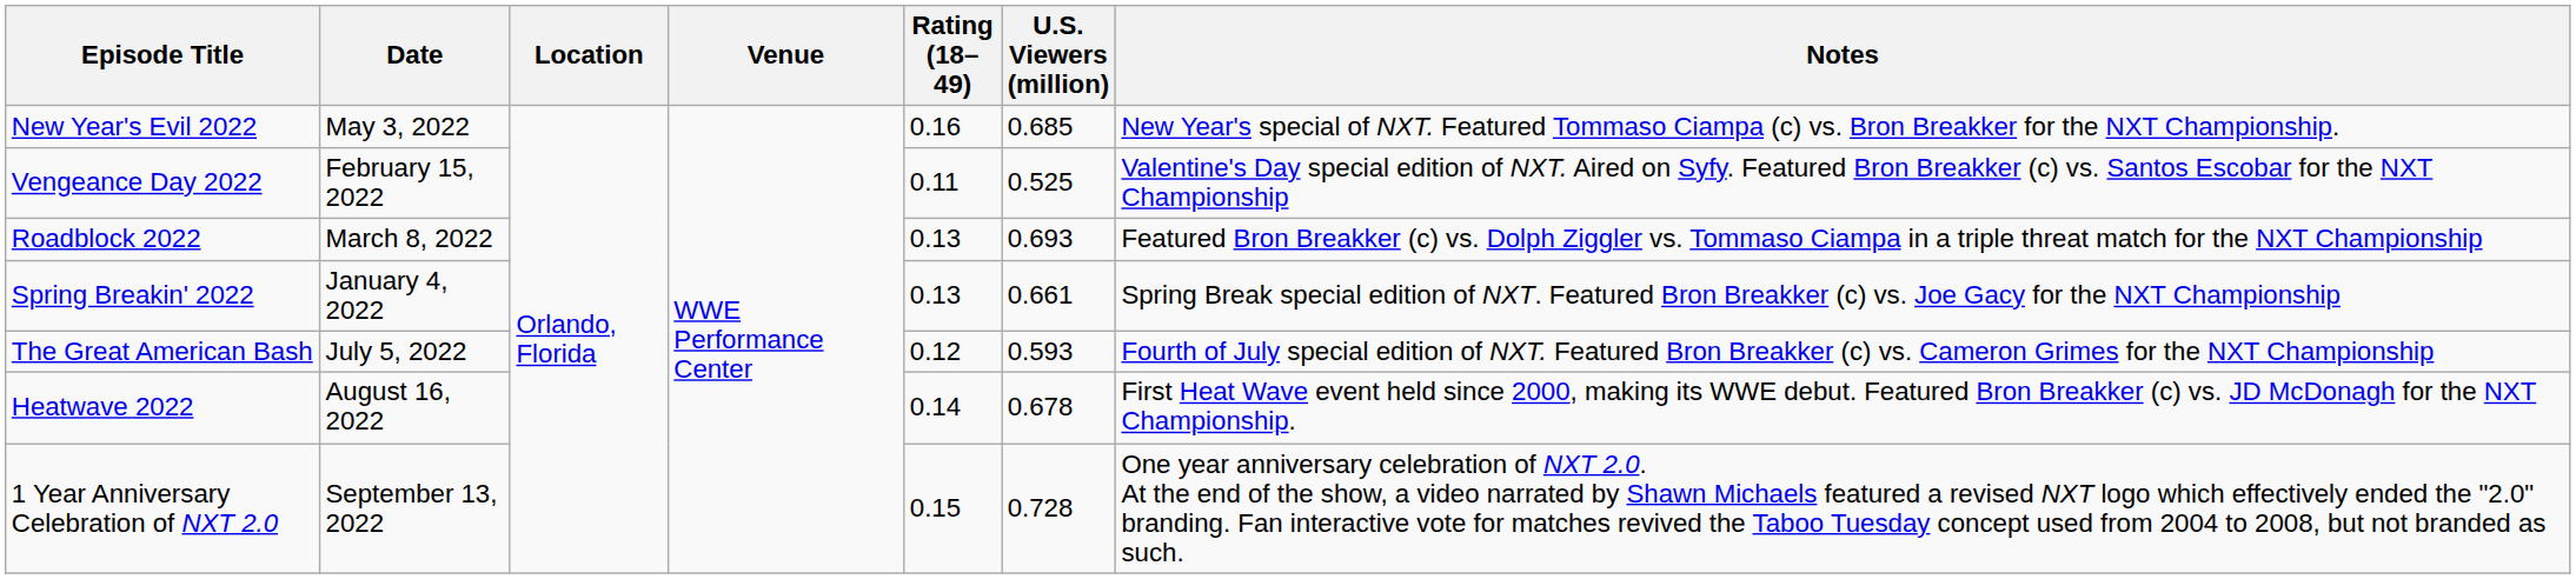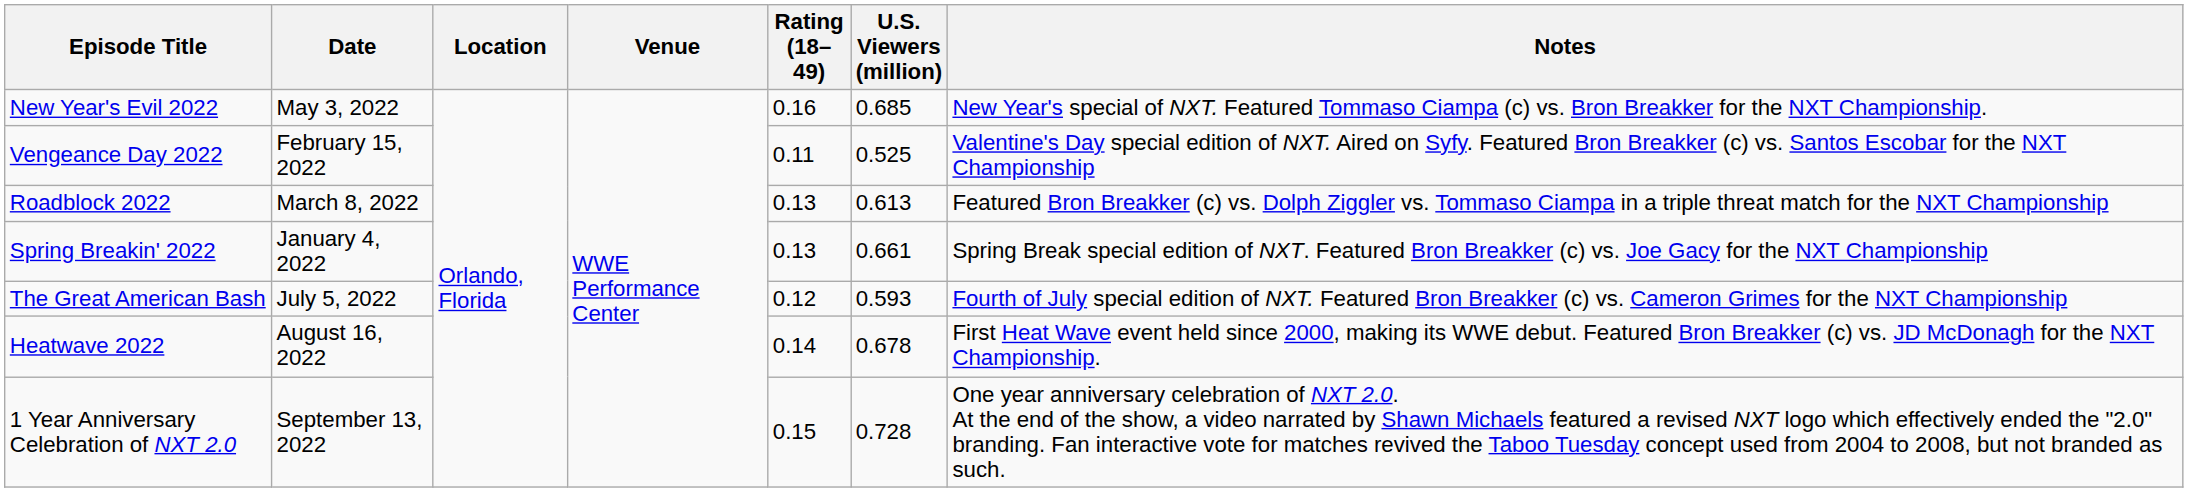 <table class="wikitable sortable" font-size="85%">
 <tr>
 <th>Episode Title</th>
 <th>Date</th>
 <th>Location</th>
 <th>Venue</th>
 <th>Rating<br>(18–49)</th>
 <th>U.S.<br>Viewers<br>(million)</th>
 <th>Notes</th>
 </tr>
 <tr>
 <td><a href='#'>New Year's Evil 2022</a></td>
 <td>May 3, 2022</td>
 <td rowspan=7><a href='#'>Orlando, Florida</a></td>
 <td rowspan=7><a href='#'>WWE Performance Center</a></td>
 <td>0.16</td>
 <td>0.685</td>
 <td><a href='#'>New Year's</a> special of <em>NXT.</em> Featured <a href='#'>Tommaso Ciampa</a> (c) vs. <a href='#'>Bron Breakker</a> for the <a href='#'>NXT Championship</a>.</td>
 </tr>
 <tr>
 <td><a href='#'>Vengeance Day 2022</a></td>
 <td>February 15, 2022</td>
 <td>0.11</td>
 <td>0.525</td>
 <td><a href='#'>Valentine's Day</a> special edition of <em>NXT.</em> Aired on <a href='#'>Syfy</a>. Featured <a href='#'>Bron Breakker</a> (c) vs. <a href='#'>Santos Escobar</a> for the <a href='#'>NXT Championship</a></td>
 </tr>
 <tr>
 <td><a href='#'>Roadblock 2022</a></td>
 <td>March 8, 2022</td>
 <td>0.13</td>
-<td>0.693</td>
+<td>0.613</td>
 <td>Featured <a href='#'>Bron Breakker</a> (c) vs. <a href='#'>Dolph Ziggler</a> vs. <a href='#'>Tommaso Ciampa</a> in a triple threat match for the <a href='#'>NXT Championship</a></td>
 </tr>
 <tr>
 <td><a href='#'>Spring Breakin' 2022</a></td>
 <td>January 4, 2022</td>
 <td>0.13</td>
 <td>0.661</td>
 <td>Spring Break special edition of <em>NXT</em>. Featured <a href='#'>Bron Breakker</a> (c) vs. <a href='#'>Joe Gacy</a> for the <a href='#'>NXT Championship</a></td>
 </tr>
 <tr>
 <td><a href='#'>The Great American Bash</a></td>
 <td>July 5, 2022</td>
 <td>0.12</td>
 <td>0.593</td>
 <td><a href='#'>Fourth of July</a> special edition of <em>NXT.</em> Featured <a href='#'>Bron Breakker</a> (c) vs. <a href='#'>Cameron Grimes</a> for the <a href='#'>NXT Championship</a></td>
 </tr>
 <tr>
 <td><a href='#'>Heatwave 2022</a></td>
 <td>August 16, 2022</td>
 <td>0.14</td>
 <td>0.678</td>
 <td>First <a href='#'>Heat Wave</a> event held since <a href='#'>2000</a>, making its WWE debut. Featured <a href='#'>Bron Breakker</a> (c) vs. <a href='#'>JD McDonagh</a> for the <a href='#'>NXT Championship</a>.</td>
 </tr>
 <tr>
 <td>1 Year Anniversary Celebration of <em><a href='#'>NXT 2.0</a></em></td>
 <td>September 13, 2022</td>
 <td>0.15</td>
 <td>0.728</td>
 <td>One year anniversary celebration of <em><a href='#'>NXT 2.0</a></em>.<br>At the end of the show, a video narrated by <a href='#'>Shawn Michaels</a> featured a revised <em>NXT</em> logo which effectively ended the "2.0" branding. Fan interactive vote for matches revived the <a href='#'>Taboo Tuesday</a> concept used from 2004 to 2008, but not branded as such.</td>
 </tr>
 </table>
